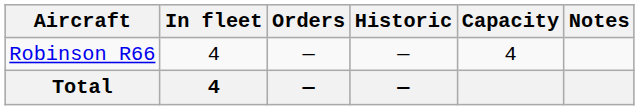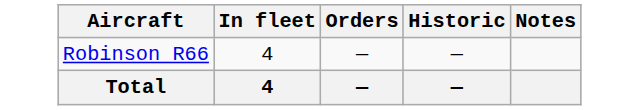 <table class="wikitable" style="margin:0.5em auto">
 <tr>
 <th>Aircraft</th>
 <th>In fleet</th>
 <th>Orders</th>
 <th>Historic</th>
-<th>Capacity</th>
 <th>Notes</th>
 </tr>
 <tr>
 <td align=center><a href='#'>Robinson R66</a></td>
 <td align=center>4</td>
 <td align=center>—</td>
 <td align=center>—</td>
-<td align=center>4</td>
 <td align=center></td>
 </tr>
 <tr>
 <th>Total</th>
 <th>4</th>
 <th>—</th>
 <th>—</th>
 <th></th>
-<th></th>
 </tr>
 </table>
